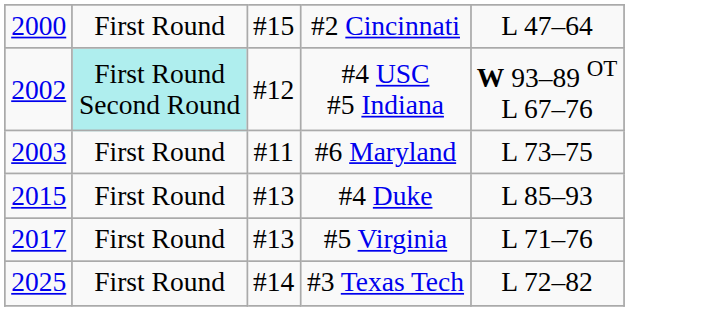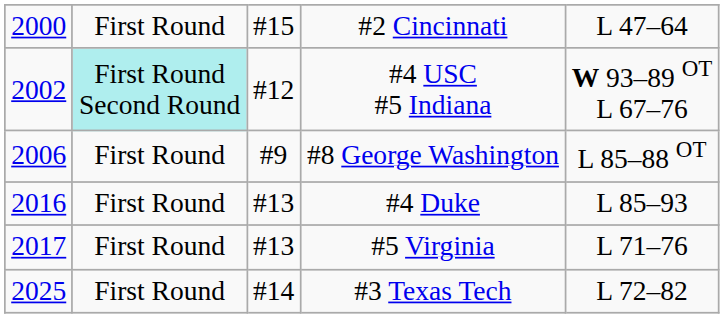 <table class="wikitable">
 <tr align="center">
 <td><a href='#'>2000</a></td>
 <td>First Round</td>
 <td>#15</td>
 <td>#2 <a href='#'>Cincinnati</a></td>
 <td>L 47–64</td>
 </tr>
 <tr align="center">
 <td><a href='#'>2002</a></td>
 <td style="background: paleturquoise;">First Round<br>Second Round</td>
 <td>#12</td>
 <td>#4 <a href='#'>USC</a><br>#5 <a href='#'>Indiana</a></td>
 <td><strong>W</strong> 93–89 <sup>OT</sup><br>L 67–76</td>
 </tr>
 <tr align="center">
-<td><a href='#'>2003</a></td>
+<td><a href='#'>2006</a></td>
 <td>First Round</td>
-<td>#11</td>
-<td>#6 <a href='#'>Maryland</a></td>
-<td>L 73–75</td>
+<td>#9</td>
+<td>#8 <a href='#'>George Washington</a></td>
+<td>L 85–88 <sup>OT</sup></td>
 </tr>
 <tr align="center">
-<td><a href='#'>2015</a></td>
+<td><a href='#'>2016</a></td>
 <td>First Round</td>
 <td>#13</td>
 <td>#4 <a href='#'>Duke</a></td>
 <td>L 85–93</td>
 </tr>
 <tr align="center">
 <td><a href='#'>2017</a></td>
 <td>First Round</td>
 <td>#13</td>
 <td>#5 <a href='#'>Virginia</a></td>
 <td>L 71–76</td>
 </tr>
 <tr align="center">
 <td><a href='#'>2025</a></td>
 <td>First Round</td>
 <td>#14</td>
 <td>#3 <a href='#'>Texas Tech</a></td>
 <td>L 72–82</td>
 </tr>
 </table>
